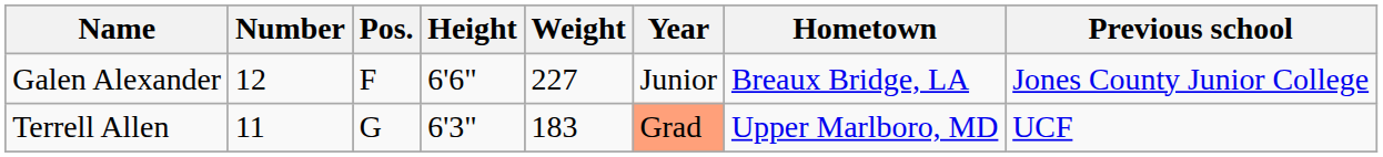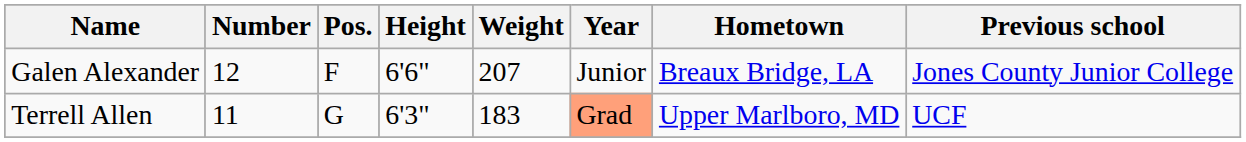 <table class="wikitable sortable" border="1">
 <tr>
 <th>Name</th>
 <th>Number</th>
 <th>Pos.</th>
 <th>Height</th>
 <th>Weight</th>
 <th>Year</th>
 <th>Hometown</th>
 <th class="unsortable">Previous school</th>
 </tr>
 <tr>
 <td>Galen Alexander</td>
 <td>12</td>
 <td>F</td>
 <td>6'6"</td>
-<td>227</td>
+<td>207</td>
 <td>Junior</td>
 <td><a href='#'>Breaux Bridge, LA</a></td>
 <td><a href='#'>Jones County Junior College</a></td>
 </tr>
 <tr>
 <td>Terrell Allen</td>
 <td>11</td>
 <td>G</td>
 <td>6'3"</td>
 <td>183</td>
 <td style="background: lightsalmon;">Grad</td>
 <td><a href='#'>Upper Marlboro, MD</a></td>
 <td><a href='#'>UCF</a></td>
 </tr>
 </table>
